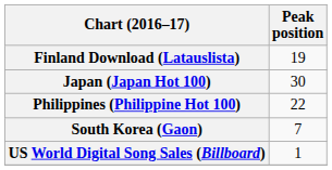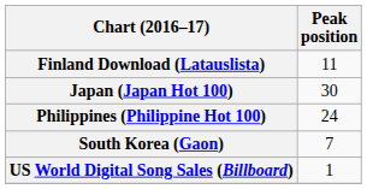 <table class="wikitable plainrowheaders sortable" style="text-align:center">
 <tr>
 <th scope="col">Chart (2016–17)</th>
 <th scope="col">Peak<br>position</th>
 </tr>
 <tr>
 <th scope="row">Finland Download (<a href='#'>Latauslista</a>)</th>
-<td>19</td>
+<td>11</td>
 </tr>
 <tr>
 <th scope="row">Japan (<a href='#'>Japan Hot 100</a>)</th>
 <td>30</td>
 </tr>
 <tr>
 <th scope="row">Philippines (<a href='#'>Philippine Hot 100</a>)</th>
-<td>22</td>
+<td>24</td>
 </tr>
 <tr>
 <th scope="row">South Korea (<a href='#'>Gaon</a>)</th>
 <td>7</td>
 </tr>
 <tr>
 <th scope="row">US <a href='#'>World Digital Song Sales</a> (<a href='#'><em>Billboard</em></a>)</th>
 <td>1</td>
 </tr>
 <tr>
 </tr>
 </table>
